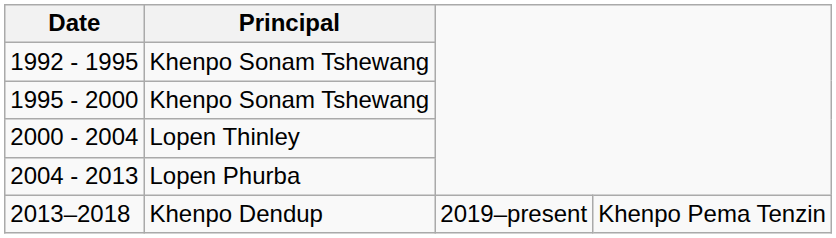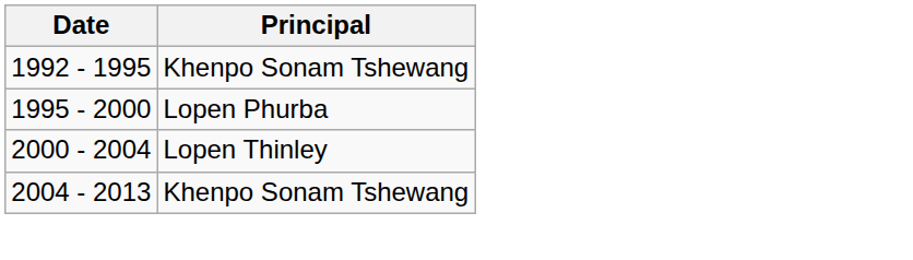 <table class="wikitable">
 <tr>
 <th>Date</th>
 <th>Principal</th>
 </tr>
 <tr>
 <td>1992 - 1995</td>
 <td>Khenpo Sonam Tshewang</td>
 </tr>
 <tr>
 <td>1995 - 2000</td>
-<td>Khenpo Sonam Tshewang</td>
+<td>Lopen Phurba</td>
 </tr>
 <tr>
 <td>2000 - 2004</td>
 <td>Lopen Thinley</td>
 </tr>
 <tr>
 <td>2004 - 2013</td>
-<td>Lopen Phurba</td>
-</tr>
-<tr>
-<td>2013–2018</td>
-<td>Khenpo Dendup</td>
-<td>2019–present</td>
-<td>Khenpo Pema Tenzin</td>
+<td>Khenpo Sonam Tshewang</td>
 </tr>
 </table>
